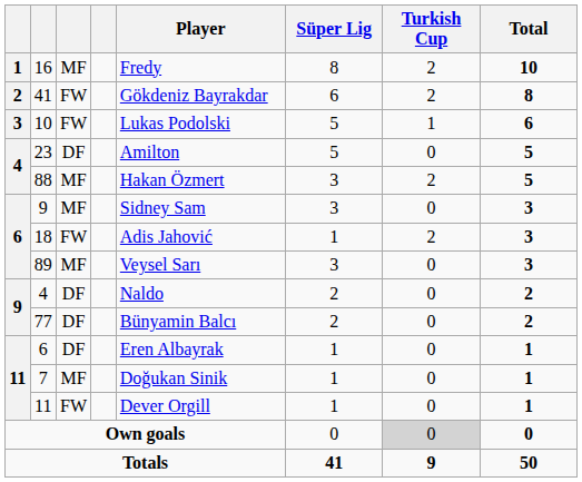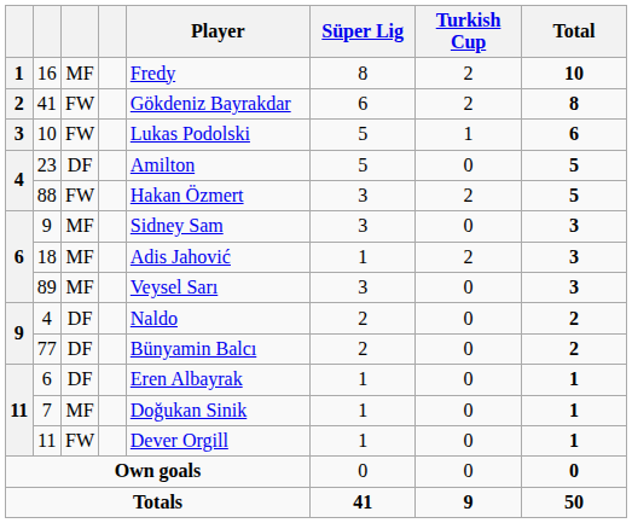 <table class="wikitable" style="text-align:center">
 <tr>
 <th width=15></th>
 <th width=15></th>
 <th width=15></th>
 <th width=15></th>
 <th width=145>Player</th>
 <th width=80><a href='#'>Süper Lig</a></th>
 <th width=80><a href='#'>Turkish Cup</a></th>
 <th width=80>Total</th>
 </tr>
 <tr>
 <th rowspan="1">1</th>
 <td>16</td>
 <td>MF</td>
 <td></td>
 <td align=left><a href='#'>Fredy</a></td>
 <td>8</td>
 <td>2</td>
 <td><strong>10</strong></td>
 </tr>
 <tr>
 <th rowspan="1">2</th>
 <td>41</td>
 <td>FW</td>
 <td></td>
 <td align=left><a href='#'>Gökdeniz Bayrakdar</a></td>
 <td>6</td>
 <td>2</td>
 <td><strong>8</strong></td>
 </tr>
 <tr>
 <th rowspan="1">3</th>
 <td>10</td>
 <td>FW</td>
 <td></td>
 <td align=left><a href='#'>Lukas Podolski</a></td>
 <td>5</td>
 <td>1</td>
 <td><strong>6</strong></td>
 </tr>
 <tr>
 <th rowspan="2">4</th>
 <td>23</td>
 <td>DF</td>
 <td></td>
 <td align=left><a href='#'>Amilton</a></td>
 <td>5</td>
 <td>0</td>
 <td><strong>5</strong></td>
 </tr>
 <tr>
 <td>88</td>
-<td>MF</td>
+<td>FW</td>
 <td></td>
 <td align=left><a href='#'>Hakan Özmert</a></td>
 <td>3</td>
 <td>2</td>
 <td><strong>5</strong></td>
 </tr>
 <tr>
 <th rowspan="3">6</th>
 <td>9</td>
 <td>MF</td>
 <td></td>
 <td align=left><a href='#'>Sidney Sam</a></td>
 <td>3</td>
 <td>0</td>
 <td><strong>3</strong></td>
 </tr>
 <tr>
 <td>18</td>
-<td>FW</td>
+<td>MF</td>
 <td></td>
 <td align=left><a href='#'>Adis Jahović</a></td>
 <td>1</td>
 <td>2</td>
 <td><strong>3</strong></td>
 </tr>
 <tr>
 <td>89</td>
 <td>MF</td>
 <td></td>
 <td align=left><a href='#'>Veysel Sarı</a></td>
 <td>3</td>
 <td>0</td>
 <td><strong>3</strong></td>
 </tr>
 <tr>
 <th rowspan="2">9</th>
 <td>4</td>
 <td>DF</td>
 <td></td>
 <td align=left><a href='#'>Naldo</a></td>
 <td>2</td>
 <td>0</td>
 <td><strong>2</strong></td>
 </tr>
 <tr>
 <td>77</td>
 <td>DF</td>
 <td></td>
 <td align=left><a href='#'>Bünyamin Balcı</a></td>
 <td>2</td>
 <td>0</td>
 <td><strong>2</strong></td>
 </tr>
 <tr>
 <th rowspan="3">11</th>
 <td>6</td>
 <td>DF</td>
 <td></td>
 <td align=left><a href='#'>Eren Albayrak</a></td>
 <td>1</td>
 <td>0</td>
 <td><strong>1</strong></td>
 </tr>
 <tr>
 <td>7</td>
 <td>MF</td>
 <td></td>
 <td align=left><a href='#'>Doğukan Sinik</a></td>
 <td>1</td>
 <td>0</td>
 <td><strong>1</strong></td>
 </tr>
 <tr>
 <td>11</td>
 <td>FW</td>
 <td></td>
 <td align=left><a href='#'>Dever Orgill</a></td>
 <td>1</td>
 <td>0</td>
 <td><strong>1</strong></td>
 </tr>
 <tr class="sortbottom">
 <td colspan=5><strong>Own goals</strong></td>
 <td>0</td>
-<td style="background: lightgrey;">0</td>
+<td>0</td>
 <td><strong>0</strong></td>
 </tr>
 <tr>
 <td colspan=5><strong>Totals</strong></td>
 <td><strong>41</strong></td>
 <td><strong>9</strong></td>
 <td><strong>50</strong></td>
 </tr>
 </table>
